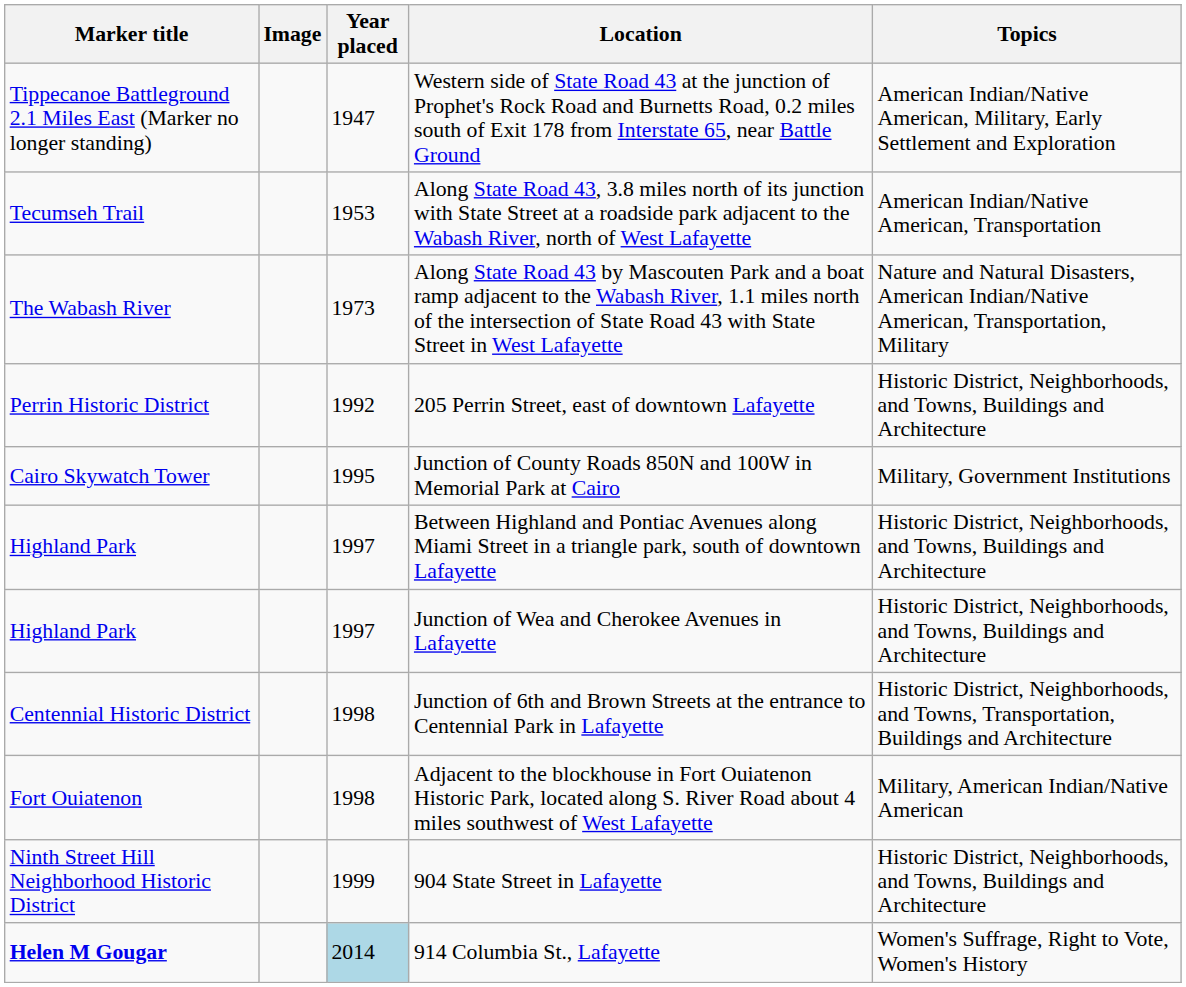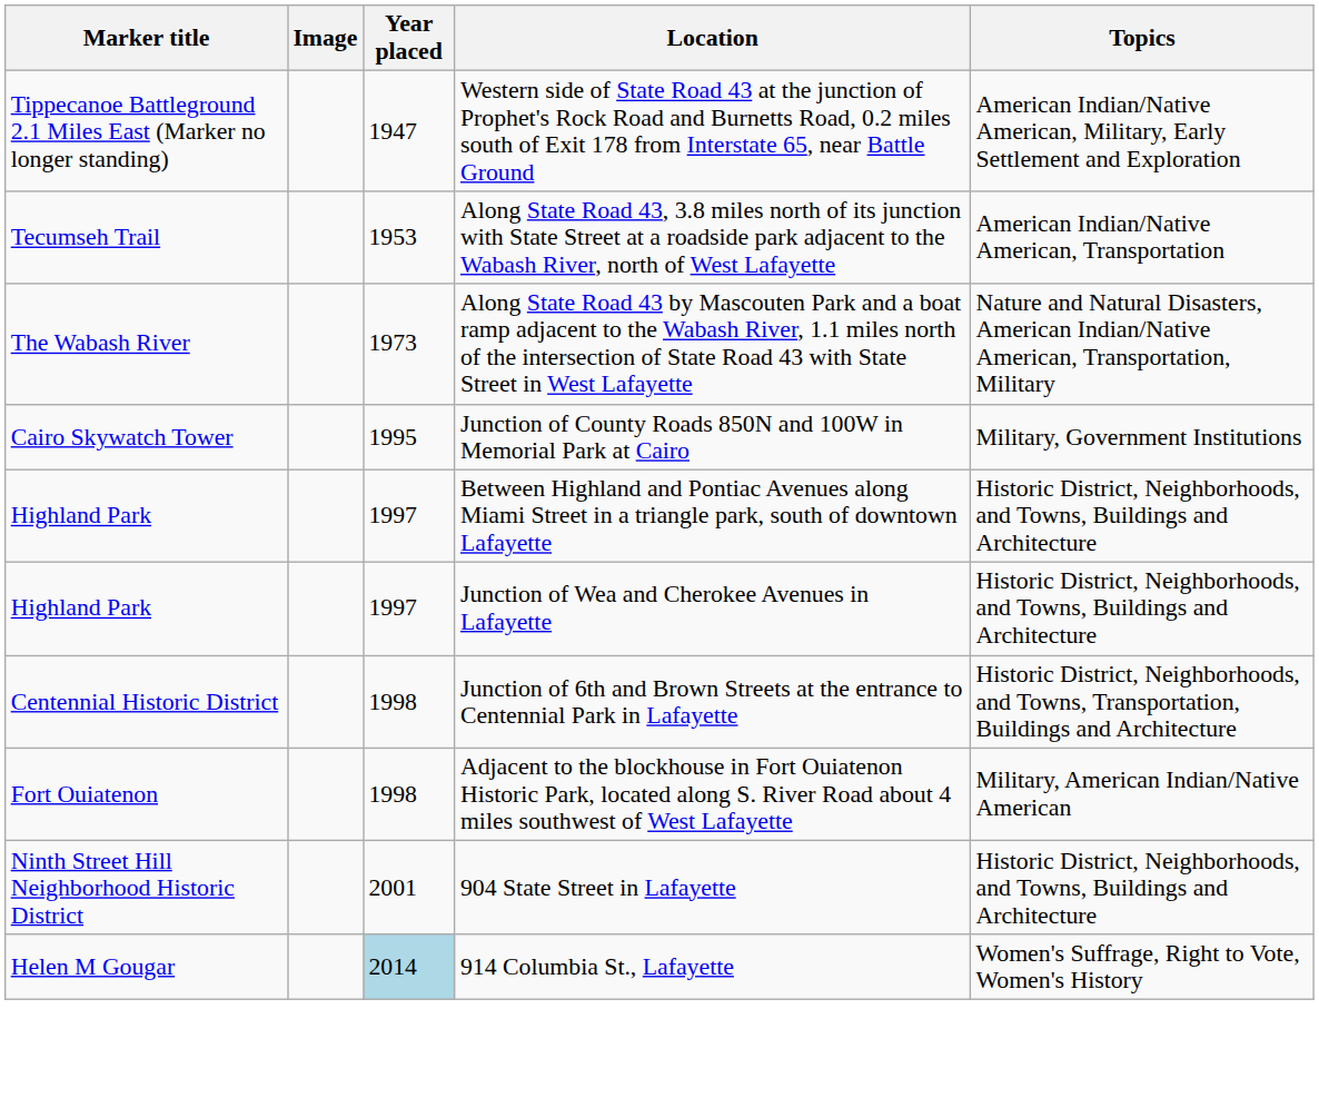 <table class="wikitable sortable" style="width:98%">
 <tr>
 <th>Marker title</th>
 <th class="unsortable">Image</th>
 <th>Year placed</th>
 <th>Location</th>
 <th>Topics</th>
 </tr>
 <tr>
 <td><a href='#'>Tippecanoe Battleground 2.1 Miles East</a> (Marker no longer standing)</td>
 <td></td>
 <td>1947</td>
 <td>Western side of <a href='#'>State Road 43</a> at the junction of Prophet's Rock Road and Burnetts Road, 0.2 miles south of Exit 178 from <a href='#'>Interstate 65</a>, near <a href='#'>Battle Ground</a><br><small></small></td>
 <td>American Indian/Native American, Military, Early Settlement and Exploration</td>
 </tr>
 <tr ->
 <td><a href='#'>Tecumseh Trail</a></td>
 <td></td>
 <td>1953</td>
 <td>Along <a href='#'>State Road 43</a>, 3.8 miles north of its junction with State Street at a roadside park adjacent to the <a href='#'>Wabash River</a>, north of <a href='#'>West Lafayette</a><br><small></small></td>
 <td>American Indian/Native American, Transportation</td>
 </tr>
 <tr ->
 <td><a href='#'>The Wabash River</a></td>
 <td></td>
 <td>1973</td>
 <td>Along <a href='#'>State Road 43</a> by Mascouten Park and a boat ramp adjacent to the <a href='#'>Wabash River</a>, 1.1 miles north of the intersection of State Road 43 with State Street in <a href='#'>West Lafayette</a><br><small></small></td>
 <td>Nature and Natural Disasters, American Indian/Native American, Transportation, Military</td>
-</tr>
-<tr ->
-<td><a href='#'>Perrin Historic District</a></td>
-<td></td>
-<td>1992</td>
-<td>205 Perrin Street, east of downtown <a href='#'>Lafayette</a><br><small></small></td>
-<td>Historic District, Neighborhoods, and Towns, Buildings and Architecture</td>
 </tr>
 <tr ->
 <td><a href='#'>Cairo Skywatch Tower</a></td>
 <td></td>
 <td>1995</td>
 <td>Junction of County Roads 850N and 100W in Memorial Park at <a href='#'>Cairo</a><br><small></small></td>
 <td>Military, Government Institutions</td>
 </tr>
 <tr ->
 <td><a href='#'>Highland Park</a></td>
 <td></td>
 <td>1997</td>
 <td>Between Highland and Pontiac Avenues along Miami Street in a triangle park, south of downtown <a href='#'>Lafayette</a><br><small></small></td>
 <td>Historic District, Neighborhoods, and Towns, Buildings and Architecture</td>
 </tr>
 <tr ->
 <td><a href='#'>Highland Park</a></td>
 <td></td>
 <td>1997</td>
 <td>Junction of Wea and Cherokee Avenues in <a href='#'>Lafayette</a><br><small></small></td>
 <td>Historic District, Neighborhoods, and Towns, Buildings and Architecture</td>
 </tr>
 <tr ->
 <td><a href='#'>Centennial Historic District</a></td>
 <td></td>
 <td>1998</td>
 <td>Junction of 6th and Brown Streets at the entrance to Centennial Park in <a href='#'>Lafayette</a><br><small></small></td>
 <td>Historic District, Neighborhoods, and Towns, Transportation, Buildings and Architecture</td>
 </tr>
 <tr ->
 <td><a href='#'>Fort Ouiatenon</a></td>
 <td></td>
 <td>1998</td>
 <td>Adjacent to the blockhouse in Fort Ouiatenon Historic Park, located along S. River Road about 4 miles southwest of <a href='#'>West Lafayette</a><br><small></small></td>
 <td>Military, American Indian/Native American</td>
 </tr>
 <tr ->
 <td><a href='#'>Ninth Street Hill Neighborhood Historic District</a></td>
 <td></td>
-<td>1999</td>
+<td>2001</td>
 <td>904 State Street in <a href='#'>Lafayette</a><br><small></small></td>
 <td>Historic District, Neighborhoods, and Towns, Buildings and Architecture</td>
 </tr>
 <tr>
-<td><strong><a href='#'>Helen M Gougar</a></strong></td>
+<td><a href='#'>Helen M Gougar</a></td>
 <td></td>
 <td style="background: lightblue;">2014</td>
 <td>914 Columbia St., <a href='#'>Lafayette</a><br><small></small></td>
 <td>Women's Suffrage, Right to Vote, Women's History</td>
 </tr>
 </table>
